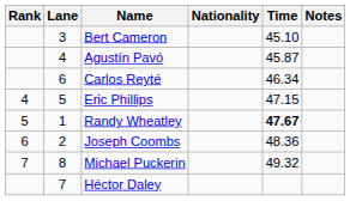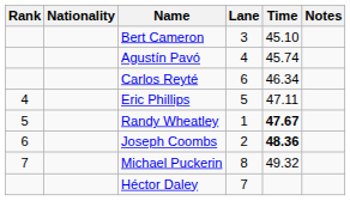 <table class="wikitable sortable" style="text-align:center;font-size:95%">
 <tr>
 <th>Rank</th>
+<th>Nationality</th>
+<th>Name</th>
 <th>Lane</th>
-<th>Name</th>
-<th>Nationality</th>
 <th>Time</th>
 <th>Notes</th>
 </tr>
 <tr>
 <td></td>
+<td align=left></td>
+<td align=left><a href='#'>Bert Cameron</a></td>
 <td>3</td>
-<td align=left><a href='#'>Bert Cameron</a></td>
-<td align=left></td>
 <td>45.10</td>
 <td></td>
 </tr>
 <tr>
 <td></td>
+<td align=left></td>
+<td align=left><a href='#'>Agustín Pavó</a></td>
 <td>4</td>
-<td align=left><a href='#'>Agustín Pavó</a></td>
-<td align=left></td>
-<td>45.87</td>
+<td>45.74</td>
 <td></td>
 </tr>
 <tr>
 <td></td>
+<td align=left></td>
+<td align=left><a href='#'>Carlos Reyté</a></td>
 <td>6</td>
-<td align=left><a href='#'>Carlos Reyté</a></td>
-<td align=left></td>
 <td>46.34</td>
 <td></td>
 </tr>
 <tr>
 <td>4</td>
+<td align=left></td>
+<td align=left><a href='#'>Eric Phillips</a></td>
 <td>5</td>
-<td align=left><a href='#'>Eric Phillips</a></td>
-<td align=left></td>
-<td>47.15</td>
+<td>47.11</td>
 <td></td>
 </tr>
 <tr>
 <td>5</td>
+<td align=left></td>
+<td align=left><a href='#'>Randy Wheatley</a></td>
 <td>1</td>
-<td align=left><a href='#'>Randy Wheatley</a></td>
-<td align=left></td>
 <td><strong>47.67</strong></td>
 <td></td>
 </tr>
 <tr>
 <td>6</td>
+<td align=left></td>
+<td align=left><a href='#'>Joseph Coombs</a></td>
 <td>2</td>
-<td align=left><a href='#'>Joseph Coombs</a></td>
-<td align=left></td>
-<td>48.36</td>
+<td><strong>48.36</strong></td>
 <td></td>
 </tr>
 <tr>
 <td>7</td>
+<td align=left></td>
+<td align=left><a href='#'>Michael Puckerin</a></td>
 <td>8</td>
-<td align=left><a href='#'>Michael Puckerin</a></td>
-<td align=left></td>
 <td>49.32</td>
 <td></td>
 </tr>
 <tr>
 <td></td>
+<td align=left></td>
+<td align=left><a href='#'>Héctor Daley</a></td>
 <td>7</td>
-<td align=left><a href='#'>Héctor Daley</a></td>
-<td align=left></td>
 <td></td>
 <td></td>
 </tr>
 </table>
